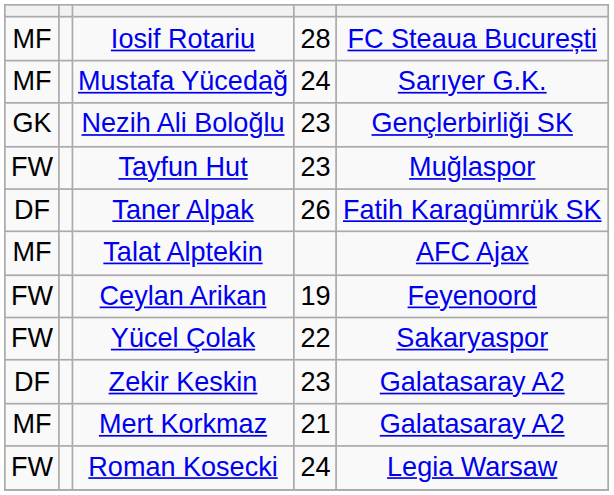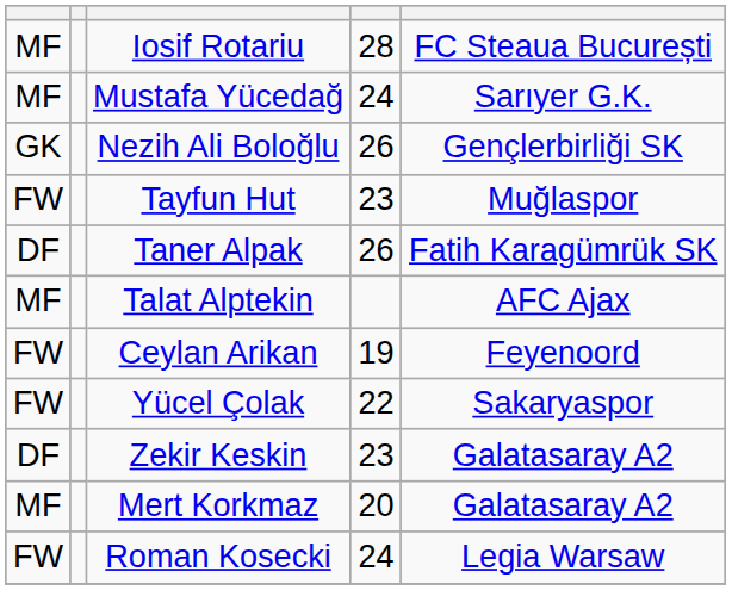 <table class="wikitable sortable" style="text-align: center">
 <tr>
 <th></th>
 <th></th>
 <th></th>
 <th></th>
 <th></th>
 </tr>
 <tr>
 <td>MF</td>
 <td></td>
 <td><a href='#'>Iosif Rotariu</a></td>
 <td>28</td>
 <td><a href='#'>FC Steaua București</a></td>
 </tr>
 <tr>
 <td>MF</td>
 <td></td>
 <td><a href='#'>Mustafa Yücedağ</a></td>
 <td>24</td>
 <td><a href='#'>Sarıyer G.K.</a></td>
 </tr>
 <tr>
 <td>GK</td>
 <td></td>
 <td><a href='#'>Nezih Ali Boloğlu</a></td>
-<td>23</td>
+<td>26</td>
 <td><a href='#'>Gençlerbirliği SK</a></td>
 </tr>
 <tr>
 <td>FW</td>
 <td></td>
 <td><a href='#'>Tayfun Hut</a></td>
 <td>23</td>
 <td><a href='#'>Muğlaspor</a></td>
 </tr>
 <tr>
 <td>DF</td>
 <td></td>
 <td><a href='#'>Taner Alpak</a></td>
 <td>26</td>
 <td><a href='#'>Fatih Karagümrük SK</a></td>
 </tr>
 <tr>
 <td>MF</td>
 <td></td>
 <td><a href='#'>Talat Alptekin</a></td>
 <td></td>
 <td><a href='#'>AFC Ajax</a></td>
 </tr>
 <tr>
 <td>FW</td>
 <td></td>
 <td><a href='#'>Ceylan Arikan</a></td>
 <td>19</td>
 <td><a href='#'>Feyenoord</a></td>
 </tr>
 <tr>
 <td>FW</td>
 <td></td>
 <td><a href='#'>Yücel Çolak</a></td>
 <td>22</td>
 <td><a href='#'>Sakaryaspor</a></td>
 </tr>
 <tr>
 <td>DF</td>
 <td></td>
 <td><a href='#'>Zekir Keskin</a></td>
 <td>23</td>
 <td><a href='#'>Galatasaray A2</a></td>
 </tr>
 <tr>
 <td>MF</td>
 <td></td>
 <td><a href='#'>Mert Korkmaz</a></td>
-<td>21</td>
+<td>20</td>
 <td><a href='#'>Galatasaray A2</a></td>
 </tr>
 <tr>
 <td>FW</td>
 <td></td>
 <td><a href='#'>Roman Kosecki</a></td>
 <td>24</td>
 <td><a href='#'>Legia Warsaw</a></td>
 </tr>
 <tr>
 </tr>
 </table>
